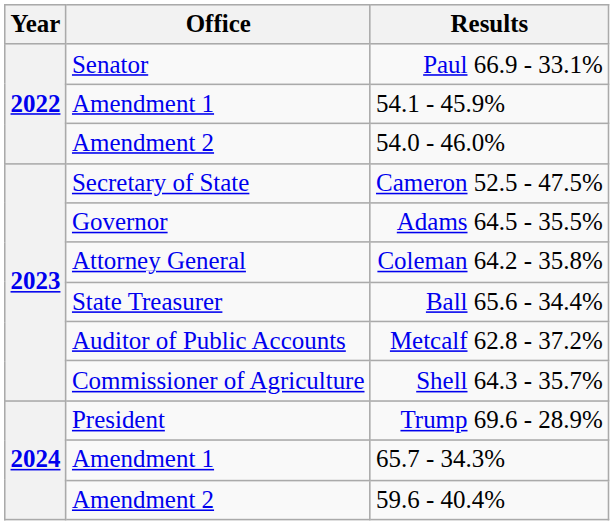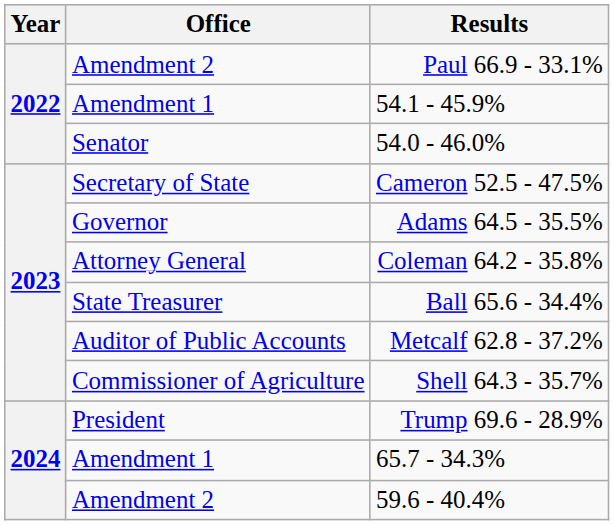 <table class=wikitable>
 <tr>
 <th>Year</th>
 <th>Office</th>
 <th>Results</th>
 </tr>
 <tr>
 <th rowspan=3><a href='#'>2022</a></th>
-<td><a href='#'>Senator</a></td>
+<td><a href='#'>Amendment 2</a></td>
 <td align="right" ><a href='#'>Paul</a> 66.9 - 33.1%</td>
 </tr>
 <tr>
 <td><a href='#'>Amendment 1</a></td>
 <td> 54.1 - 45.9%</td>
 </tr>
 <tr>
-<td><a href='#'>Amendment 2</a></td>
+<td><a href='#'>Senator</a></td>
 <td> 54.0 - 46.0%</td>
 </tr>
 <tr>
 <th rowspan=6><a href='#'>2023</a></th>
 <td><a href='#'>Secretary of State</a></td>
 <td align="right" ><a href='#'>Cameron</a> 52.5 - 47.5%</td>
 </tr>
 <tr>
 <td><a href='#'>Governor</a></td>
 <td align="right" ><a href='#'>Adams</a> 64.5 - 35.5%</td>
 </tr>
 <tr>
 <td><a href='#'>Attorney General</a></td>
 <td align="right" ><a href='#'>Coleman</a> 64.2 - 35.8%</td>
 </tr>
 <tr>
 <td><a href='#'>State Treasurer</a></td>
 <td align="right" ><a href='#'>Ball</a> 65.6 - 34.4%</td>
 </tr>
 <tr>
 <td><a href='#'>Auditor of Public Accounts</a></td>
 <td align="right" ><a href='#'>Metcalf</a> 62.8 - 37.2%</td>
 </tr>
 <tr>
 <td><a href='#'>Commissioner of Agriculture</a></td>
 <td align="right" ><a href='#'>Shell</a> 64.3 - 35.7%</td>
 </tr>
 <tr>
 <th rowspan=3><a href='#'>2024</a></th>
 <td><a href='#'>President</a></td>
 <td align="right" ><a href='#'>Trump</a> 69.6 - 28.9%</td>
 </tr>
 <tr>
 <td><a href='#'>Amendment 1</a></td>
 <td> 65.7 - 34.3%</td>
 </tr>
 <tr>
 <td><a href='#'>Amendment 2</a></td>
 <td> 59.6 - 40.4%</td>
 </tr>
 </table>
